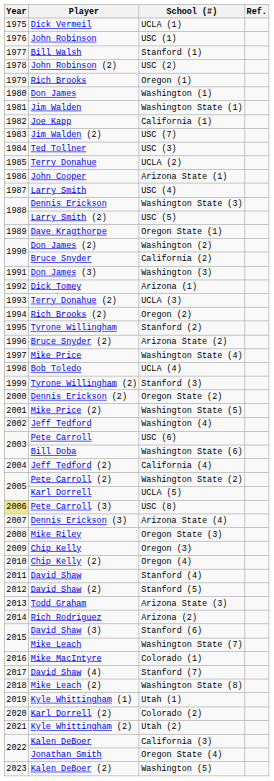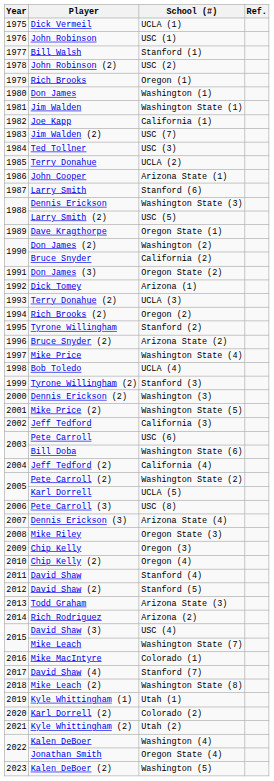 <table class="wikitable">
 <tr>
 <th>Year</th>
 <th>Player</th>
 <th>School (#)</th>
 <th>Ref.</th>
 </tr>
 <tr>
 <td>1975</td>
 <td><a href='#'>Dick Vermeil</a></td>
 <td>UCLA (1)</td>
 <td></td>
 </tr>
 <tr>
 <td>1976</td>
 <td><a href='#'>John Robinson</a></td>
 <td>USC (1)</td>
 <td></td>
 </tr>
 <tr>
 <td>1977</td>
 <td><a href='#'>Bill Walsh</a></td>
 <td>Stanford (1)</td>
 <td></td>
 </tr>
 <tr>
 <td>1978</td>
 <td><a href='#'>John Robinson</a> (2)</td>
 <td>USC (2)</td>
 <td></td>
 </tr>
 <tr>
 <td>1979</td>
 <td><a href='#'>Rich Brooks</a></td>
 <td>Oregon (1)</td>
 <td></td>
 </tr>
 <tr>
 <td>1980</td>
 <td><a href='#'>Don James</a></td>
 <td>Washington (1)</td>
 <td></td>
 </tr>
 <tr>
 <td>1981</td>
 <td><a href='#'>Jim Walden</a></td>
 <td>Washington State (1)</td>
 <td></td>
 </tr>
 <tr>
 <td>1982</td>
 <td><a href='#'>Joe Kapp</a></td>
 <td>California (1)</td>
 <td></td>
 </tr>
 <tr>
 <td>1983</td>
 <td><a href='#'>Jim Walden</a> (2)</td>
 <td>USC (7)</td>
 <td></td>
 </tr>
 <tr>
 <td>1984</td>
 <td><a href='#'>Ted Tollner</a></td>
 <td>USC (3)</td>
 <td></td>
 </tr>
 <tr>
 <td>1985</td>
 <td><a href='#'>Terry Donahue</a></td>
 <td>UCLA (2)</td>
 <td></td>
 </tr>
 <tr>
 <td>1986</td>
 <td><a href='#'>John Cooper</a></td>
 <td>Arizona State (1)</td>
 <td></td>
 </tr>
 <tr>
 <td>1987</td>
 <td><a href='#'>Larry Smith</a></td>
-<td>USC (4)</td>
+<td>Stanford (6)</td>
 <td></td>
 </tr>
 <tr>
 <td rowspan=2>1988</td>
 <td><a href='#'>Dennis Erickson</a></td>
 <td>Washington State (3)</td>
 <td></td>
 </tr>
 <tr>
 <td><a href='#'>Larry Smith</a> (2)</td>
 <td>USC (5)</td>
 <td></td>
 </tr>
 <tr>
 <td>1989</td>
 <td><a href='#'>Dave Kragthorpe</a></td>
 <td>Oregon State (1)</td>
 <td></td>
 </tr>
 <tr>
 <td rowspan=2>1990</td>
 <td><a href='#'>Don James</a> (2)</td>
 <td>Washington (2)</td>
 <td></td>
 </tr>
 <tr>
 <td><a href='#'>Bruce Snyder</a></td>
 <td>California (2)</td>
 <td></td>
 </tr>
 <tr>
 <td>1991</td>
 <td><a href='#'>Don James</a> (3)</td>
-<td>Washington (3)</td>
+<td>Oregon State (2)</td>
 <td></td>
 </tr>
 <tr>
 <td>1992</td>
 <td><a href='#'>Dick Tomey</a></td>
 <td>Arizona (1)</td>
 <td></td>
 </tr>
 <tr>
 <td>1993</td>
 <td><a href='#'>Terry Donahue</a> (2)</td>
 <td>UCLA (3)</td>
 <td></td>
 </tr>
 <tr>
 <td>1994</td>
 <td><a href='#'>Rich Brooks</a> (2)</td>
 <td>Oregon (2)</td>
 <td></td>
 </tr>
 <tr>
 <td>1995</td>
 <td><a href='#'>Tyrone Willingham</a></td>
 <td>Stanford (2)</td>
 <td></td>
 </tr>
 <tr>
 <td>1996</td>
 <td><a href='#'>Bruce Snyder</a> (2)</td>
 <td>Arizona State (2)</td>
 <td></td>
 </tr>
 <tr>
 <td>1997</td>
 <td><a href='#'>Mike Price</a></td>
 <td>Washington State (4)</td>
 <td></td>
 </tr>
 <tr>
 <td>1998</td>
 <td><a href='#'>Bob Toledo</a></td>
 <td>UCLA (4)</td>
 <td></td>
 </tr>
 <tr>
 <td>1999</td>
 <td><a href='#'>Tyrone Willingham</a> (2)</td>
 <td>Stanford (3)</td>
 <td></td>
 </tr>
 <tr>
 <td>2000</td>
 <td><a href='#'>Dennis Erickson</a> (2)</td>
-<td>Oregon State (2)</td>
+<td>Washington (3)</td>
 <td></td>
 </tr>
 <tr>
 <td>2001</td>
 <td><a href='#'>Mike Price</a> (2)</td>
 <td>Washington State (5)</td>
 <td></td>
 </tr>
 <tr>
 <td>2002</td>
 <td><a href='#'>Jeff Tedford</a></td>
-<td>Washington (4)</td>
+<td>California (3)</td>
 <td></td>
 </tr>
 <tr>
 <td rowspan=2>2003</td>
 <td><a href='#'>Pete Carroll</a></td>
 <td>USC (6)</td>
 <td></td>
 </tr>
 <tr>
 <td><a href='#'>Bill Doba</a></td>
 <td>Washington State (6)</td>
 <td></td>
 </tr>
 <tr>
 <td>2004</td>
 <td><a href='#'>Jeff Tedford</a> (2)</td>
 <td>California (4)</td>
 <td></td>
 </tr>
 <tr>
 <td rowspan=2>2005</td>
 <td><a href='#'>Pete Carroll</a> (2)</td>
 <td>Washington State (2)</td>
 <td></td>
 </tr>
 <tr>
 <td><a href='#'>Karl Dorrell</a></td>
 <td>UCLA (5)</td>
 <td></td>
 </tr>
 <tr>
-<td style="background: khaki;">2006</td>
+<td>2006</td>
 <td><a href='#'>Pete Carroll</a> (3)</td>
 <td>USC (8)</td>
 <td></td>
 </tr>
 <tr>
 <td>2007</td>
 <td><a href='#'>Dennis Erickson</a> (3)</td>
 <td>Arizona State (4)</td>
 <td></td>
 </tr>
 <tr>
 <td>2008</td>
 <td><a href='#'>Mike Riley</a></td>
 <td>Oregon State (3)</td>
 <td></td>
 </tr>
 <tr>
 <td>2009</td>
 <td><a href='#'>Chip Kelly</a></td>
 <td>Oregon (3)</td>
 <td></td>
 </tr>
 <tr>
 <td>2010</td>
 <td><a href='#'>Chip Kelly</a> (2)</td>
 <td>Oregon (4)</td>
 <td></td>
 </tr>
 <tr>
 <td>2011</td>
 <td><a href='#'>David Shaw</a></td>
 <td>Stanford (4)</td>
 <td></td>
 </tr>
 <tr>
 <td>2012</td>
 <td><a href='#'>David Shaw</a> (2)</td>
 <td>Stanford (5)</td>
 <td></td>
 </tr>
 <tr>
 <td>2013</td>
 <td><a href='#'>Todd Graham</a></td>
 <td>Arizona State (3)</td>
 <td></td>
 </tr>
 <tr>
 <td>2014</td>
 <td><a href='#'>Rich Rodriguez</a></td>
 <td>Arizona (2)</td>
 <td></td>
 </tr>
 <tr>
 <td rowspan=2>2015</td>
 <td><a href='#'>David Shaw</a> (3)</td>
-<td>Stanford (6)</td>
+<td>USC (4)</td>
 <td></td>
 </tr>
 <tr>
 <td><a href='#'>Mike Leach</a></td>
 <td>Washington State (7)</td>
 <td></td>
 </tr>
 <tr>
 <td>2016</td>
 <td><a href='#'>Mike MacIntyre</a></td>
 <td>Colorado (1)</td>
 <td></td>
 </tr>
 <tr>
 <td>2017</td>
 <td><a href='#'>David Shaw</a> (4)</td>
 <td>Stanford (7)</td>
 <td></td>
 </tr>
 <tr>
 <td>2018</td>
 <td><a href='#'>Mike Leach</a> (2)</td>
 <td>Washington State (8)</td>
 <td></td>
 </tr>
 <tr>
 <td>2019</td>
 <td><a href='#'>Kyle Whittingham</a> (1)</td>
 <td>Utah (1)</td>
 <td></td>
 </tr>
 <tr>
 <td>2020</td>
 <td><a href='#'>Karl Dorrell</a> (2)</td>
 <td>Colorado (2)</td>
 <td></td>
 </tr>
 <tr>
 <td>2021</td>
 <td><a href='#'>Kyle Whittingham</a> (2)</td>
 <td>Utah (2)</td>
 <td></td>
 </tr>
 <tr>
 <td rowspan="2">2022</td>
 <td><a href='#'>Kalen DeBoer</a></td>
-<td>California (3)</td>
+<td>Washington (4)</td>
 <td></td>
 </tr>
 <tr>
 <td><a href='#'>Jonathan Smith</a></td>
 <td>Oregon State (4)</td>
 <td></td>
 </tr>
 <tr>
 <td>2023</td>
 <td><a href='#'>Kalen DeBoer</a> (2)</td>
 <td>Washington (5)</td>
 <td></td>
 </tr>
 </table>
